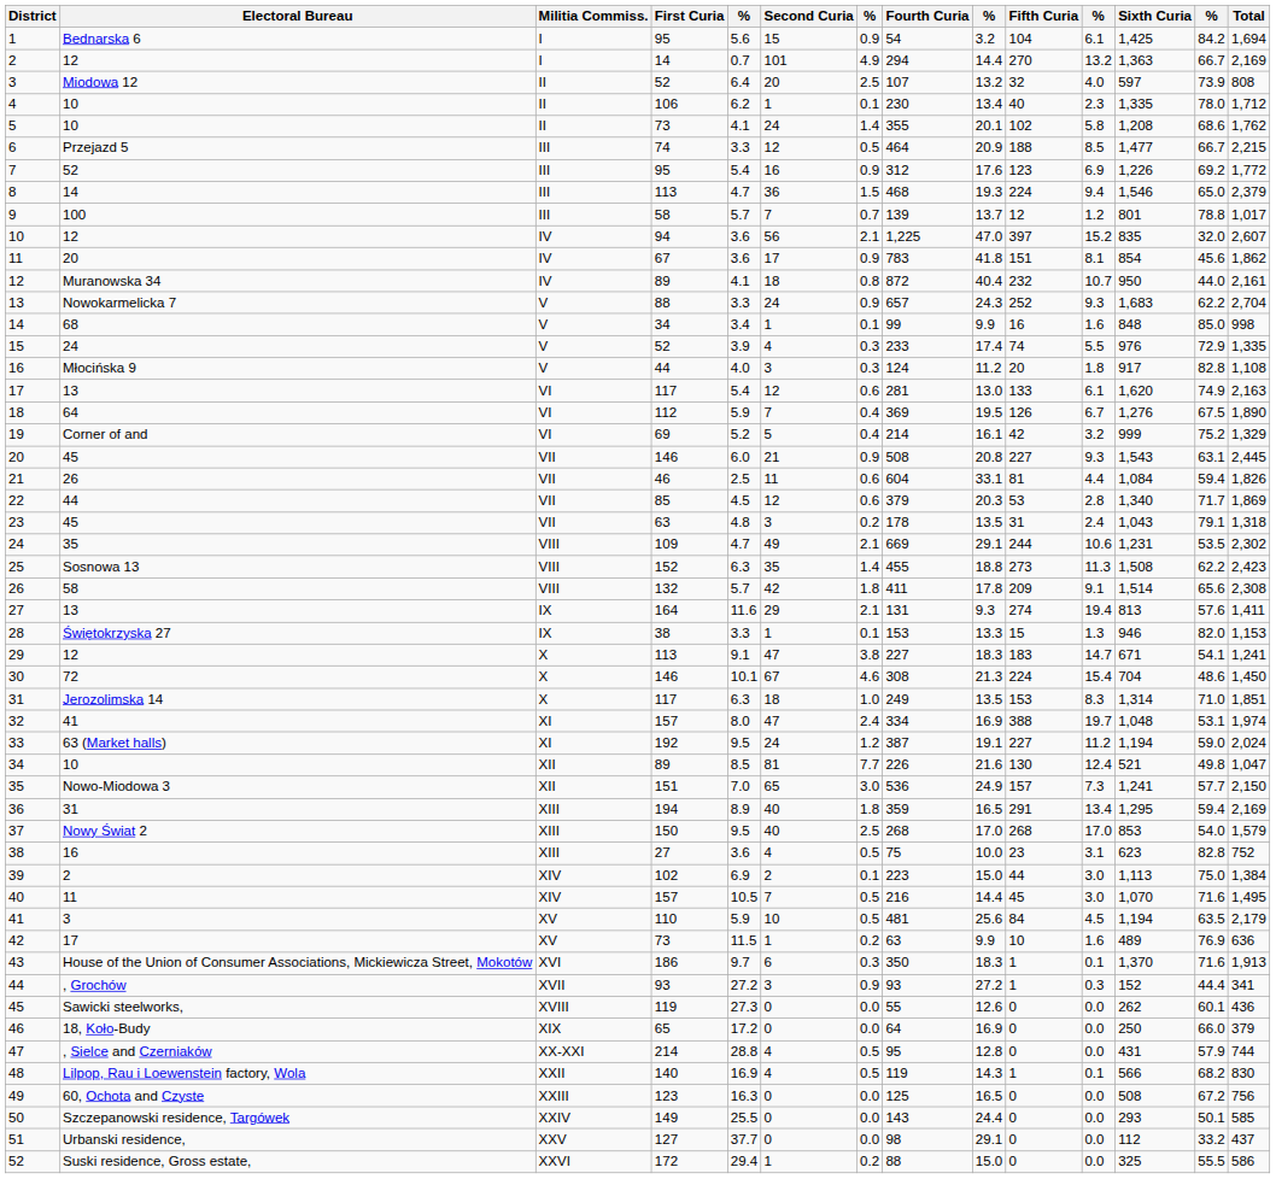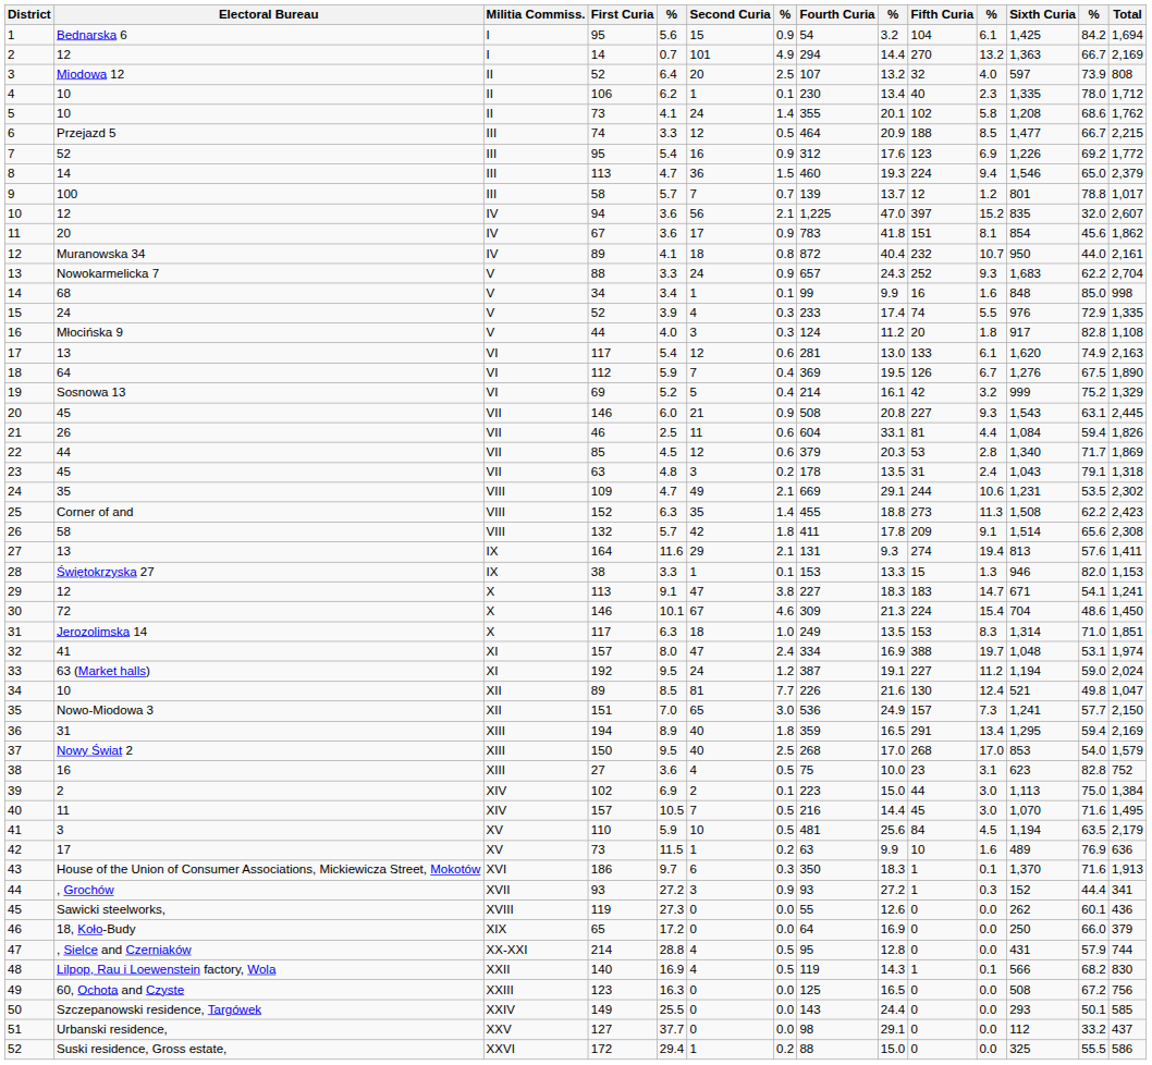 <table class="wikitable sortable">
 <tr>
 <th>District</th>
 <th>Electoral Bureau</th>
 <th>Militia Commiss.</th>
 <th>First Curia</th>
 <th>%</th>
 <th>Second Curia</th>
 <th>%</th>
 <th>Fourth Curia</th>
 <th>%</th>
 <th>Fifth Curia</th>
 <th>%</th>
 <th>Sixth Curia</th>
 <th>%</th>
 <th>Total</th>
 </tr>
 <tr>
 <td>1</td>
 <td><a href='#'>Bednarska</a> 6</td>
 <td> I</td>
 <td>95</td>
 <td>5.6</td>
 <td>15</td>
 <td>0.9</td>
 <td>54</td>
 <td>3.2</td>
 <td>104</td>
 <td>6.1</td>
 <td>1,425</td>
 <td>84.2</td>
 <td>1,694</td>
 </tr>
 <tr>
 <td>2</td>
 <td> 12</td>
 <td> I</td>
 <td>14</td>
 <td>0.7</td>
 <td>101</td>
 <td>4.9</td>
 <td>294</td>
 <td>14.4</td>
 <td>270</td>
 <td>13.2</td>
 <td>1,363</td>
 <td>66.7</td>
 <td>2,169</td>
 </tr>
 <tr>
 <td>3</td>
 <td><a href='#'>Miodowa</a> 12</td>
 <td> II</td>
 <td>52</td>
 <td>6.4</td>
 <td>20</td>
 <td>2.5</td>
 <td>107</td>
 <td>13.2</td>
 <td>32</td>
 <td>4.0</td>
 <td>597</td>
 <td>73.9</td>
 <td>808</td>
 </tr>
 <tr>
 <td>4</td>
 <td> 10</td>
 <td> II</td>
 <td>106</td>
 <td>6.2</td>
 <td>1</td>
 <td>0.1</td>
 <td>230</td>
 <td>13.4</td>
 <td>40</td>
 <td>2.3</td>
 <td>1,335</td>
 <td>78.0</td>
 <td>1,712</td>
 </tr>
 <tr>
 <td>5</td>
 <td> 10</td>
 <td> II</td>
 <td>73</td>
 <td>4.1</td>
 <td>24</td>
 <td>1.4</td>
 <td>355</td>
 <td>20.1</td>
 <td>102</td>
 <td>5.8</td>
 <td>1,208</td>
 <td>68.6</td>
 <td>1,762</td>
 </tr>
 <tr>
 <td>6</td>
 <td>Przejazd 5</td>
 <td> III</td>
 <td>74</td>
 <td>3.3</td>
 <td>12</td>
 <td>0.5</td>
 <td>464</td>
 <td>20.9</td>
 <td>188</td>
 <td>8.5</td>
 <td>1,477</td>
 <td>66.7</td>
 <td>2,215</td>
 </tr>
 <tr>
 <td>7</td>
 <td> 52</td>
 <td> III</td>
 <td>95</td>
 <td>5.4</td>
 <td>16</td>
 <td>0.9</td>
 <td>312</td>
 <td>17.6</td>
 <td>123</td>
 <td>6.9</td>
 <td>1,226</td>
 <td>69.2</td>
 <td>1,772</td>
 </tr>
 <tr>
 <td>8</td>
 <td> 14</td>
 <td> III</td>
 <td>113</td>
 <td>4.7</td>
 <td>36</td>
 <td>1.5</td>
-<td>468</td>
+<td>460</td>
 <td>19.3</td>
 <td>224</td>
 <td>9.4</td>
 <td>1,546</td>
 <td>65.0</td>
 <td>2,379</td>
 </tr>
 <tr>
 <td>9</td>
 <td> 100</td>
 <td> III</td>
 <td>58</td>
 <td>5.7</td>
 <td>7</td>
 <td>0.7</td>
 <td>139</td>
 <td>13.7</td>
 <td>12</td>
 <td>1.2</td>
 <td>801</td>
 <td>78.8</td>
 <td>1,017</td>
 </tr>
 <tr>
 <td>10</td>
 <td> 12</td>
 <td> IV</td>
 <td>94</td>
 <td>3.6</td>
 <td>56</td>
 <td>2.1</td>
 <td>1,225</td>
 <td>47.0</td>
 <td>397</td>
 <td>15.2</td>
 <td>835</td>
 <td>32.0</td>
 <td>2,607</td>
 </tr>
 <tr>
 <td>11</td>
 <td> 20</td>
 <td> IV</td>
 <td>67</td>
 <td>3.6</td>
 <td>17</td>
 <td>0.9</td>
 <td>783</td>
 <td>41.8</td>
 <td>151</td>
 <td>8.1</td>
 <td>854</td>
 <td>45.6</td>
 <td>1,862</td>
 </tr>
 <tr>
 <td>12</td>
 <td>Muranowska 34</td>
 <td> IV</td>
 <td>89</td>
 <td>4.1</td>
 <td>18</td>
 <td>0.8</td>
 <td>872</td>
 <td>40.4</td>
 <td>232</td>
 <td>10.7</td>
 <td>950</td>
 <td>44.0</td>
 <td>2,161</td>
 </tr>
 <tr>
 <td>13</td>
 <td>Nowokarmelicka 7</td>
 <td> V</td>
 <td>88</td>
 <td>3.3</td>
 <td>24</td>
 <td>0.9</td>
 <td>657</td>
 <td>24.3</td>
 <td>252</td>
 <td>9.3</td>
 <td>1,683</td>
 <td>62.2</td>
 <td>2,704</td>
 </tr>
 <tr>
 <td>14</td>
 <td> 68</td>
 <td> V</td>
 <td>34</td>
 <td>3.4</td>
 <td>1</td>
 <td>0.1</td>
 <td>99</td>
 <td>9.9</td>
 <td>16</td>
 <td>1.6</td>
 <td>848</td>
 <td>85.0</td>
 <td>998</td>
 </tr>
 <tr>
 <td>15</td>
 <td> 24</td>
 <td> V</td>
 <td>52</td>
 <td>3.9</td>
 <td>4</td>
 <td>0.3</td>
 <td>233</td>
 <td>17.4</td>
 <td>74</td>
 <td>5.5</td>
 <td>976</td>
 <td>72.9</td>
 <td>1,335</td>
 </tr>
 <tr>
 <td>16</td>
 <td>Młocińska 9</td>
 <td> V</td>
 <td>44</td>
 <td>4.0</td>
 <td>3</td>
 <td>0.3</td>
 <td>124</td>
 <td>11.2</td>
 <td>20</td>
 <td>1.8</td>
 <td>917</td>
 <td>82.8</td>
 <td>1,108</td>
 </tr>
 <tr>
 <td>17</td>
 <td> 13</td>
 <td> VI</td>
 <td>117</td>
 <td>5.4</td>
 <td>12</td>
 <td>0.6</td>
 <td>281</td>
 <td>13.0</td>
 <td>133</td>
 <td>6.1</td>
 <td>1,620</td>
 <td>74.9</td>
 <td>2,163</td>
 </tr>
 <tr>
 <td>18</td>
 <td> 64</td>
 <td> VI</td>
 <td>112</td>
 <td>5.9</td>
 <td>7</td>
 <td>0.4</td>
 <td>369</td>
 <td>19.5</td>
 <td>126</td>
 <td>6.7</td>
 <td>1,276</td>
 <td>67.5</td>
 <td>1,890</td>
 </tr>
 <tr>
 <td>19</td>
-<td>Corner of  and </td>
+<td>Sosnowa 13</td>
 <td> VI</td>
 <td>69</td>
 <td>5.2</td>
 <td>5</td>
 <td>0.4</td>
 <td>214</td>
 <td>16.1</td>
 <td>42</td>
 <td>3.2</td>
 <td>999</td>
 <td>75.2</td>
 <td>1,329</td>
 </tr>
 <tr>
 <td>20</td>
 <td> 45</td>
 <td> VII</td>
 <td>146</td>
 <td>6.0</td>
 <td>21</td>
 <td>0.9</td>
 <td>508</td>
 <td>20.8</td>
 <td>227</td>
 <td>9.3</td>
 <td>1,543</td>
 <td>63.1</td>
 <td>2,445</td>
 </tr>
 <tr>
 <td>21</td>
 <td> 26</td>
 <td> VII</td>
 <td>46</td>
 <td>2.5</td>
 <td>11</td>
 <td>0.6</td>
 <td>604</td>
 <td>33.1</td>
 <td>81</td>
 <td>4.4</td>
 <td>1,084</td>
 <td>59.4</td>
 <td>1,826</td>
 </tr>
 <tr>
 <td>22</td>
 <td> 44</td>
 <td> VII</td>
 <td>85</td>
 <td>4.5</td>
 <td>12</td>
 <td>0.6</td>
 <td>379</td>
 <td>20.3</td>
 <td>53</td>
 <td>2.8</td>
 <td>1,340</td>
 <td>71.7</td>
 <td>1,869</td>
 </tr>
 <tr>
 <td>23</td>
 <td> 45</td>
 <td> VII</td>
 <td>63</td>
 <td>4.8</td>
 <td>3</td>
 <td>0.2</td>
 <td>178</td>
 <td>13.5</td>
 <td>31</td>
 <td>2.4</td>
 <td>1,043</td>
 <td>79.1</td>
 <td>1,318</td>
 </tr>
 <tr>
 <td>24</td>
 <td> 35</td>
 <td> VIII</td>
 <td>109</td>
 <td>4.7</td>
 <td>49</td>
 <td>2.1</td>
 <td>669</td>
 <td>29.1</td>
 <td>244</td>
 <td>10.6</td>
 <td>1,231</td>
 <td>53.5</td>
 <td>2,302</td>
 </tr>
 <tr>
 <td>25</td>
-<td>Sosnowa 13</td>
+<td>Corner of  and </td>
 <td> VIII</td>
 <td>152</td>
 <td>6.3</td>
 <td>35</td>
 <td>1.4</td>
 <td>455</td>
 <td>18.8</td>
 <td>273</td>
 <td>11.3</td>
 <td>1,508</td>
 <td>62.2</td>
 <td>2,423</td>
 </tr>
 <tr>
 <td>26</td>
 <td> 58</td>
 <td> VIII</td>
 <td>132</td>
 <td>5.7</td>
 <td>42</td>
 <td>1.8</td>
 <td>411</td>
 <td>17.8</td>
 <td>209</td>
 <td>9.1</td>
 <td>1,514</td>
 <td>65.6</td>
 <td>2,308</td>
 </tr>
 <tr>
 <td>27</td>
 <td> 13</td>
 <td> IX</td>
 <td>164</td>
 <td>11.6</td>
 <td>29</td>
 <td>2.1</td>
 <td>131</td>
 <td>9.3</td>
 <td>274</td>
 <td>19.4</td>
 <td>813</td>
 <td>57.6</td>
 <td>1,411</td>
 </tr>
 <tr>
 <td>28</td>
 <td><a href='#'>Świętokrzyska</a> 27</td>
 <td> IX</td>
 <td>38</td>
 <td>3.3</td>
 <td>1</td>
 <td>0.1</td>
 <td>153</td>
 <td>13.3</td>
 <td>15</td>
 <td>1.3</td>
 <td>946</td>
 <td>82.0</td>
 <td>1,153</td>
 </tr>
 <tr>
 <td>29</td>
 <td> 12</td>
 <td> X</td>
 <td>113</td>
 <td>9.1</td>
 <td>47</td>
 <td>3.8</td>
 <td>227</td>
 <td>18.3</td>
 <td>183</td>
 <td>14.7</td>
 <td>671</td>
 <td>54.1</td>
 <td>1,241</td>
 </tr>
 <tr>
 <td>30</td>
 <td> 72</td>
 <td> X</td>
 <td>146</td>
 <td>10.1</td>
 <td>67</td>
 <td>4.6</td>
-<td>308</td>
+<td>309</td>
 <td>21.3</td>
 <td>224</td>
 <td>15.4</td>
 <td>704</td>
 <td>48.6</td>
 <td>1,450</td>
 </tr>
 <tr>
 <td>31</td>
 <td><a href='#'>Jerozolimska</a> 14</td>
 <td> X</td>
 <td>117</td>
 <td>6.3</td>
 <td>18</td>
 <td>1.0</td>
 <td>249</td>
 <td>13.5</td>
 <td>153</td>
 <td>8.3</td>
 <td>1,314</td>
 <td>71.0</td>
 <td>1,851</td>
 </tr>
 <tr>
 <td>32</td>
 <td> 41</td>
 <td> XI</td>
 <td>157</td>
 <td>8.0</td>
 <td>47</td>
 <td>2.4</td>
 <td>334</td>
 <td>16.9</td>
 <td>388</td>
 <td>19.7</td>
 <td>1,048</td>
 <td>53.1</td>
 <td>1,974</td>
 </tr>
 <tr>
 <td>33</td>
 <td> 63 (<a href='#'>Market halls</a>)</td>
 <td> XI</td>
 <td>192</td>
 <td>9.5</td>
 <td>24</td>
 <td>1.2</td>
 <td>387</td>
 <td>19.1</td>
 <td>227</td>
 <td>11.2</td>
 <td>1,194</td>
 <td>59.0</td>
 <td>2,024</td>
 </tr>
 <tr>
 <td>34</td>
 <td> 10</td>
 <td> XII</td>
 <td>89</td>
 <td>8.5</td>
 <td>81</td>
 <td>7.7</td>
 <td>226</td>
 <td>21.6</td>
 <td>130</td>
 <td>12.4</td>
 <td>521</td>
 <td>49.8</td>
 <td>1,047</td>
 </tr>
 <tr>
 <td>35</td>
 <td>Nowo-Miodowa 3</td>
 <td> XII</td>
 <td>151</td>
 <td>7.0</td>
 <td>65</td>
 <td>3.0</td>
 <td>536</td>
 <td>24.9</td>
 <td>157</td>
 <td>7.3</td>
 <td>1,241</td>
 <td>57.7</td>
 <td>2,150</td>
 </tr>
 <tr>
 <td>36</td>
 <td> 31</td>
 <td> XIII</td>
 <td>194</td>
 <td>8.9</td>
 <td>40</td>
 <td>1.8</td>
 <td>359</td>
 <td>16.5</td>
 <td>291</td>
 <td>13.4</td>
 <td>1,295</td>
 <td>59.4</td>
 <td>2,169</td>
 </tr>
 <tr>
 <td>37</td>
 <td><a href='#'>Nowy Świat</a> 2</td>
 <td> XIII</td>
 <td>150</td>
 <td>9.5</td>
 <td>40</td>
 <td>2.5</td>
 <td>268</td>
 <td>17.0</td>
 <td>268</td>
 <td>17.0</td>
 <td>853</td>
 <td>54.0</td>
 <td>1,579</td>
 </tr>
 <tr>
 <td>38</td>
 <td> 16</td>
 <td> XIII</td>
 <td>27</td>
 <td>3.6</td>
 <td>4</td>
 <td>0.5</td>
 <td>75</td>
 <td>10.0</td>
 <td>23</td>
 <td>3.1</td>
 <td>623</td>
 <td>82.8</td>
 <td>752</td>
 </tr>
 <tr>
 <td>39</td>
 <td> 2</td>
 <td> XIV</td>
 <td>102</td>
 <td>6.9</td>
 <td>2</td>
 <td>0.1</td>
 <td>223</td>
 <td>15.0</td>
 <td>44</td>
 <td>3.0</td>
 <td>1,113</td>
 <td>75.0</td>
 <td>1,384</td>
 </tr>
 <tr>
 <td>40</td>
 <td> 11</td>
 <td> XIV</td>
 <td>157</td>
 <td>10.5</td>
 <td>7</td>
 <td>0.5</td>
 <td>216</td>
 <td>14.4</td>
 <td>45</td>
 <td>3.0</td>
 <td>1,070</td>
 <td>71.6</td>
 <td>1,495</td>
 </tr>
 <tr>
 <td>41</td>
 <td> 3</td>
 <td> XV</td>
 <td>110</td>
 <td>5.9</td>
 <td>10</td>
 <td>0.5</td>
 <td>481</td>
 <td>25.6</td>
 <td>84</td>
 <td>4.5</td>
 <td>1,194</td>
 <td>63.5</td>
 <td>2,179</td>
 </tr>
 <tr>
 <td>42</td>
 <td> 17</td>
 <td> XV</td>
 <td>73</td>
 <td>11.5</td>
 <td>1</td>
 <td>0.2</td>
 <td>63</td>
 <td>9.9</td>
 <td>10</td>
 <td>1.6</td>
 <td>489</td>
 <td>76.9</td>
 <td>636</td>
 </tr>
 <tr>
 <td>43</td>
 <td>House of the Union of Consumer Associations, Mickiewicza Street, <a href='#'>Mokotów</a></td>
 <td> XVI</td>
 <td>186</td>
 <td>9.7</td>
 <td>6</td>
 <td>0.3</td>
 <td>350</td>
 <td>18.3</td>
 <td>1</td>
 <td>0.1</td>
 <td>1,370</td>
 <td>71.6</td>
 <td>1,913</td>
 </tr>
 <tr>
 <td>44</td>
 <td>, <a href='#'>Grochów</a></td>
 <td> XVII</td>
 <td>93</td>
 <td>27.2</td>
 <td>3</td>
 <td>0.9</td>
 <td>93</td>
 <td>27.2</td>
 <td>1</td>
 <td>0.3</td>
 <td>152</td>
 <td>44.4</td>
 <td>341</td>
 </tr>
 <tr>
 <td>45</td>
 <td>Sawicki steelworks, </td>
 <td> XVIII</td>
 <td>119</td>
 <td>27.3</td>
 <td>0</td>
 <td>0.0</td>
 <td>55</td>
 <td>12.6</td>
 <td>0</td>
 <td>0.0</td>
 <td>262</td>
 <td>60.1</td>
 <td>436</td>
 </tr>
 <tr>
 <td>46</td>
 <td> 18, <a href='#'>Koło</a>-Budy</td>
 <td> XIX</td>
 <td>65</td>
 <td>17.2</td>
 <td>0</td>
 <td>0.0</td>
 <td>64</td>
 <td>16.9</td>
 <td>0</td>
 <td>0.0</td>
 <td>250</td>
 <td>66.0</td>
 <td>379</td>
 </tr>
 <tr>
 <td>47</td>
 <td>, <a href='#'>Sielce</a> and <a href='#'>Czerniaków</a></td>
 <td> XX-XXI</td>
 <td>214</td>
 <td>28.8</td>
 <td>4</td>
 <td>0.5</td>
 <td>95</td>
 <td>12.8</td>
 <td>0</td>
 <td>0.0</td>
 <td>431</td>
 <td>57.9</td>
 <td>744</td>
 </tr>
 <tr>
 <td>48</td>
 <td><a href='#'>Lilpop, Rau i Loewenstein</a> factory, <a href='#'>Wola</a></td>
 <td> XXII</td>
 <td>140</td>
 <td>16.9</td>
 <td>4</td>
 <td>0.5</td>
 <td>119</td>
 <td>14.3</td>
 <td>1</td>
 <td>0.1</td>
 <td>566</td>
 <td>68.2</td>
 <td>830</td>
 </tr>
 <tr>
 <td>49</td>
 <td> 60, <a href='#'>Ochota</a> and <a href='#'>Czyste</a></td>
 <td> XXIII</td>
 <td>123</td>
 <td>16.3</td>
 <td>0</td>
 <td>0.0</td>
 <td>125</td>
 <td>16.5</td>
 <td>0</td>
 <td>0.0</td>
 <td>508</td>
 <td>67.2</td>
 <td>756</td>
 </tr>
 <tr>
 <td>50</td>
 <td>Szczepanowski residence, <a href='#'>Targówek</a></td>
 <td> XXIV</td>
 <td>149</td>
 <td>25.5</td>
 <td>0</td>
 <td>0.0</td>
 <td>143</td>
 <td>24.4</td>
 <td>0</td>
 <td>0.0</td>
 <td>293</td>
 <td>50.1</td>
 <td>585</td>
 </tr>
 <tr>
 <td>51</td>
 <td>Urbanski residence, </td>
 <td> XXV</td>
 <td>127</td>
 <td>37.7</td>
 <td>0</td>
 <td>0.0</td>
 <td>98</td>
 <td>29.1</td>
 <td>0</td>
 <td>0.0</td>
 <td>112</td>
 <td>33.2</td>
 <td>437</td>
 </tr>
 <tr>
 <td>52</td>
 <td>Suski residence, Gross estate, </td>
 <td> XXVI</td>
 <td>172</td>
 <td>29.4</td>
 <td>1</td>
 <td>0.2</td>
 <td>88</td>
 <td>15.0</td>
 <td>0</td>
 <td>0.0</td>
 <td>325</td>
 <td>55.5</td>
 <td>586</td>
 </tr>
 </table>
